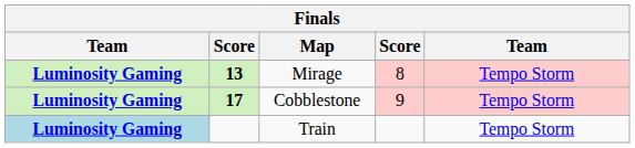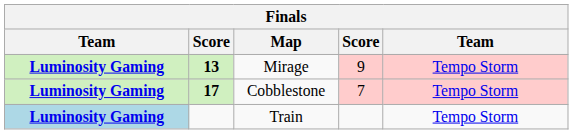 <table class="wikitable" style="text-align: center;">
 <tr>
 <th colspan=5>Finals</th>
 </tr>
 <tr>
 <th width="181px">Team</th>
 <th width="20px">Score</th>
 <th width="100px">Map</th>
 <th width="20px">Score</th>
 <th width="181px">Team</th>
 </tr>
 <tr>
 <td style="background: #D0F0C0;"><strong><a href='#'>Luminosity Gaming</a></strong></td>
 <td style="background: #D0F0C0;"><strong>13</strong></td>
 <td>Mirage</td>
-<td style="background: #FFCCCC;">8</td>
+<td style="background: #FFCCCC;">9</td>
 <td style="background: #FFCCCC;"><a href='#'>Tempo Storm</a></td>
 </tr>
 <tr>
 <td style="background: #D0F0C0;"><strong><a href='#'>Luminosity Gaming</a></strong></td>
 <td style="background: #D0F0C0;"><strong>17</strong></td>
 <td>Cobblestone</td>
-<td style="background: #FFCCCC;">9</td>
+<td style="background: #FFCCCC;">7</td>
 <td style="background: #FFCCCC;"><a href='#'>Tempo Storm</a></td>
 </tr>
 <tr>
 <td style="background: lightblue;"><strong><a href='#'>Luminosity Gaming</a></strong></td>
 <td></td>
 <td>Train</td>
 <td></td>
 <td><a href='#'>Tempo Storm</a></td>
 </tr>
 </table>
